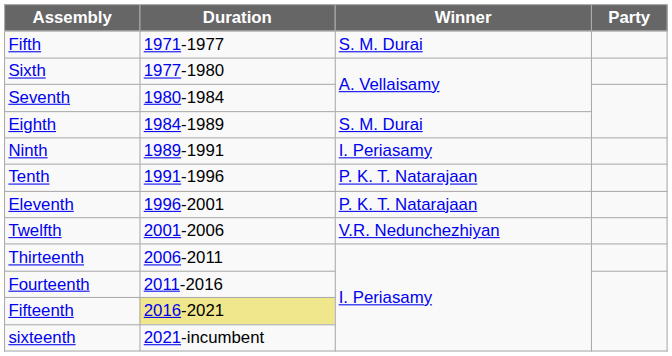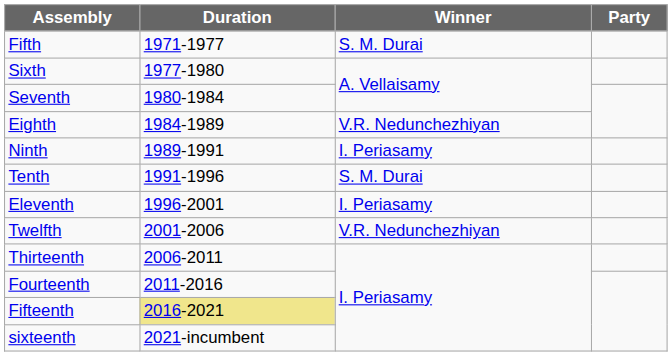 <table class="wikitable sortable" width="50%">
 <tr>
 <th style="background-color:#666666; color:white">Assembly</th>
 <th style="background-color:#666666; color:white">Duration</th>
 <th style="background-color:#666666; color:white">Winner</th>
 <th style="background-color:#666666; color:white" colspan="2">Party</th>
 </tr>
 <tr>
 <td><a href='#'>Fifth</a></td>
 <td><a href='#'>1971</a>-1977</td>
 <td><a href='#'>S. M. Durai</a></td>
 <td></td>
 </tr>
 <tr>
 <td><a href='#'>Sixth</a></td>
 <td><a href='#'>1977</a>-1980</td>
 <td rowspan=2><a href='#'>A. Vellaisamy</a></td>
 <td></td>
 </tr>
 <tr>
 <td><a href='#'>Seventh</a></td>
 <td><a href='#'>1980</a>-1984</td>
 </tr>
 <tr>
 <td><a href='#'>Eighth</a></td>
 <td><a href='#'>1984</a>-1989</td>
-<td><a href='#'>S. M. Durai</a></td>
+<td><a href='#'>V.R. Nedunchezhiyan</a></td>
 </tr>
 <tr>
 <td><a href='#'>Ninth</a></td>
 <td><a href='#'>1989</a>-1991</td>
 <td><a href='#'>I. Periasamy</a></td>
 <td></td>
 </tr>
 <tr>
 <td><a href='#'>Tenth</a></td>
 <td><a href='#'>1991</a>-1996</td>
-<td><a href='#'>P. K. T. Natarajaan</a></td>
+<td><a href='#'>S. M. Durai</a></td>
 <td></td>
 </tr>
 <tr>
 <td><a href='#'>Eleventh</a></td>
 <td><a href='#'>1996</a>-2001</td>
-<td><a href='#'>P. K. T. Natarajaan</a></td>
+<td><a href='#'>I. Periasamy</a></td>
 <td></td>
 </tr>
 <tr>
 <td><a href='#'>Twelfth</a></td>
 <td><a href='#'>2001</a>-2006</td>
 <td><a href='#'>V.R. Nedunchezhiyan</a></td>
 <td></td>
 </tr>
 <tr>
 <td><a href='#'>Thirteenth</a></td>
 <td><a href='#'>2006</a>-2011</td>
 <td rowspan=4><a href='#'>I. Periasamy</a></td>
 <td></td>
 </tr>
 <tr>
 <td><a href='#'>Fourteenth</a></td>
 <td><a href='#'>2011</a>-2016</td>
 </tr>
 <tr>
 <td><a href='#'>Fifteenth</a></td>
 <td style="background: khaki;"><a href='#'>2016</a>-2021</td>
 </tr>
 <tr>
 <td><a href='#'>sixteenth</a></td>
 <td><a href='#'>2021</a>-incumbent</td>
 </tr>
 </table>
